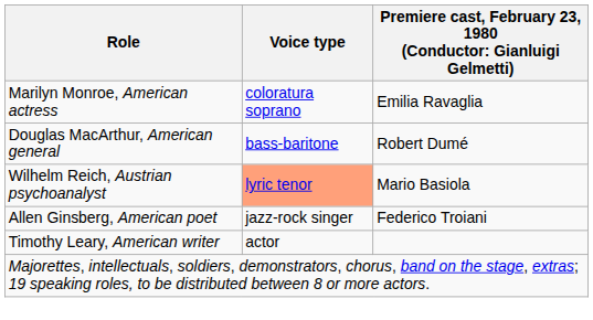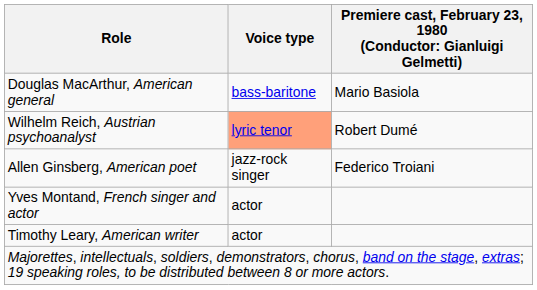 <table class="wikitable">
 <tr>
 <th>Role</th>
 <th>Voice type</th>
 <th>Premiere cast, February 23, 1980<br>(Conductor: Gianluigi Gelmetti)</th>
 </tr>
 <tr>
-<td>Marilyn Monroe, <em>American actress</em></td>
-<td><a href='#'>coloratura soprano</a></td>
-<td>Emilia Ravaglia</td>
-</tr>
-<tr>
 <td>Douglas MacArthur, <em>American general</em></td>
 <td><a href='#'>bass-baritone</a></td>
-<td>Robert Dumé</td>
+<td>Mario Basiola</td>
 </tr>
 <tr>
 <td>Wilhelm Reich, <em>Austrian psychoanalyst</em></td>
 <td style="background: lightsalmon;"><a href='#'>lyric tenor</a></td>
-<td>Mario Basiola</td>
+<td>Robert Dumé</td>
 </tr>
 <tr>
 <td>Allen Ginsberg, <em>American poet</em></td>
 <td>jazz-rock singer</td>
 <td>Federico Troiani</td>
+</tr>
+<tr>
+<td>Yves Montand, <em>French singer and actor</em></td>
+<td>actor</td>
+<td></td>
 </tr>
 <tr>
 <td>Timothy Leary, <em>American writer</em></td>
 <td>actor</td>
 <td></td>
 </tr>
 <tr>
 <td colspan="3"><em>Majorettes</em>, <em>intellectuals</em>, <em>soldiers</em>, <em>demonstrators</em>, <em>chorus</em>, <em><a href='#'>band on the stage</a></em>, <em><a href='#'>extras</a></em>; <em>19 speaking roles, to be distributed between 8 or more actors</em>.</td>
 </tr>
 </table>
